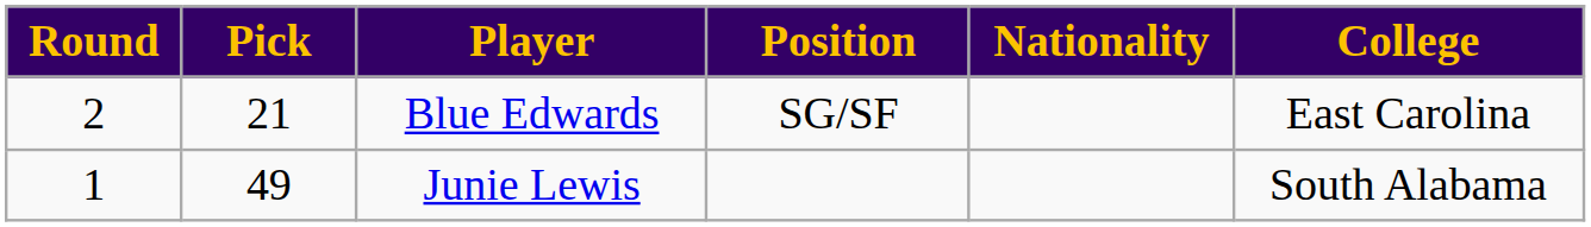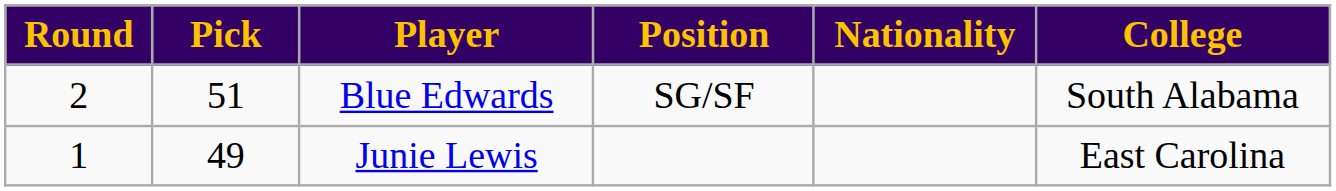 <table class="wikitable sortable sortable">
 <tr>
 <th style="background:#306; color:#FCC200" width="10%">Round</th>
 <th style="background:#306; color:#FCC200" width="10%">Pick</th>
 <th style="background:#306; color:#FCC200" width="20%">Player</th>
 <th style="background:#306; color:#FCC200" width="15%">Position</th>
 <th style="background:#306; color:#FCC200" width="15%">Nationality</th>
 <th style="background:#306; color:#FCC200" width="20%">College</th>
 </tr>
 <tr style="text-align: center">
 <td>2</td>
-<td>21</td>
+<td>51</td>
 <td><a href='#'>Blue Edwards</a></td>
 <td>SG/SF</td>
 <td></td>
-<td>East Carolina</td>
+<td>South Alabama</td>
 </tr>
 <tr style="text-align: center">
 <td>1</td>
 <td>49</td>
 <td><a href='#'>Junie Lewis</a></td>
 <td></td>
 <td></td>
-<td>South Alabama</td>
+<td>East Carolina</td>
 </tr>
 </table>
